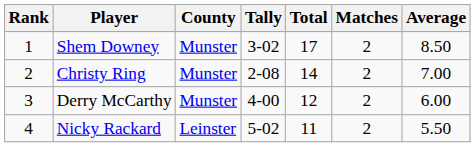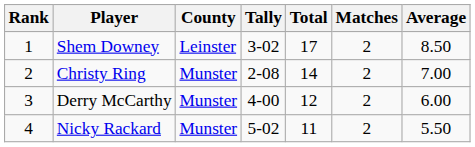 <table class="wikitable">
 <tr>
 <th>Rank</th>
 <th>Player</th>
 <th>County</th>
 <th>Tally</th>
 <th>Total</th>
 <th>Matches</th>
 <th>Average</th>
 </tr>
 <tr>
 <td rowspan=1 align=center>1</td>
 <td><a href='#'>Shem Downey</a></td>
-<td><a href='#'>Munster</a></td>
+<td><a href='#'>Leinster</a></td>
 <td align=center>3-02</td>
 <td align=center>17</td>
 <td align=center>2</td>
 <td align=center>8.50</td>
 </tr>
 <tr>
 <td rowspan=1 align=center>2</td>
 <td><a href='#'>Christy Ring</a></td>
 <td><a href='#'>Munster</a></td>
 <td align=center>2-08</td>
 <td align=center>14</td>
 <td align=center>2</td>
 <td align=center>7.00</td>
 </tr>
 <tr>
 <td rowspan=1 align=center>3</td>
 <td>Derry McCarthy</td>
 <td><a href='#'>Munster</a></td>
 <td align=center>4-00</td>
 <td align=center>12</td>
 <td align=center>2</td>
 <td align=center>6.00</td>
 </tr>
 <tr>
 <td rowspan=1 align=center>4</td>
 <td><a href='#'>Nicky Rackard</a></td>
-<td><a href='#'>Leinster</a></td>
+<td><a href='#'>Munster</a></td>
 <td align=center>5-02</td>
 <td align=center>11</td>
 <td align=center>2</td>
 <td align=center>5.50</td>
 </tr>
 </table>
